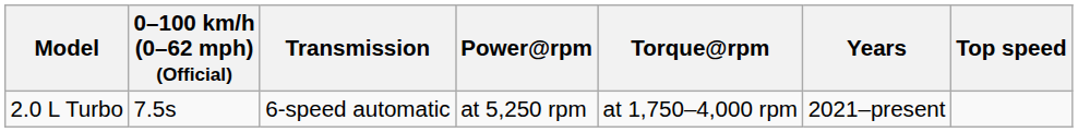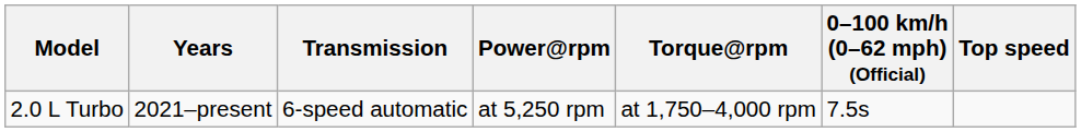 <table class="wikitable sortable collapsible" style="text-align:left; font-size:90%;">
 <tr>
 <th>Model</th>
-<th>0–100 km/h<br>(0–62 mph)<br><small>(Official)</small></th>
+<th>Years</th>
 <th>Transmission</th>
 <th>Power@rpm</th>
 <th>Torque@rpm</th>
-<th>Years</th>
+<th>0–100 km/h<br>(0–62 mph)<br><small>(Official)</small></th>
 <th>Top speed</th>
 </tr>
 <tr>
 <td>2.0 L Turbo</td>
-<td>7.5s</td>
+<td>2021–present</td>
 <td>6-speed automatic</td>
 <td> at 5,250 rpm</td>
 <td> at 1,750–4,000 rpm</td>
-<td>2021–present</td>
+<td>7.5s</td>
 <td></td>
 </tr>
 </table>
